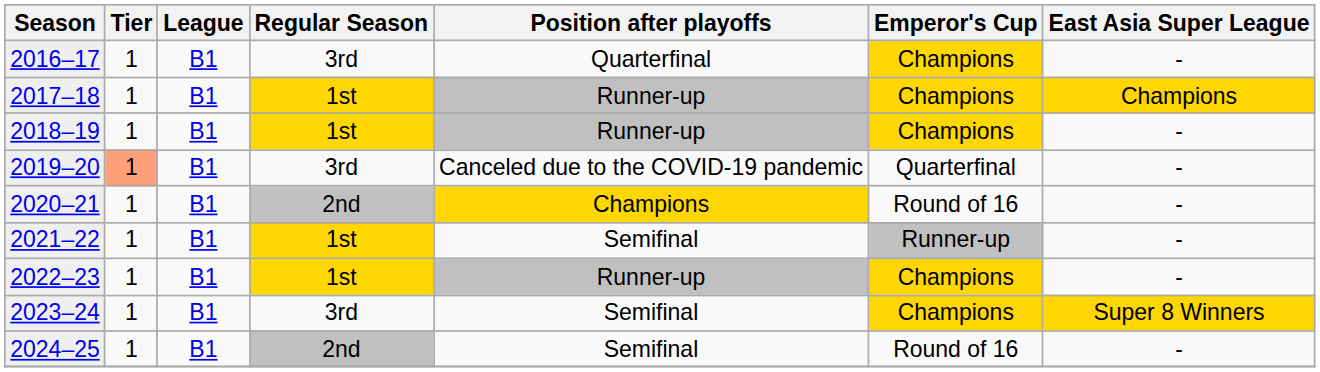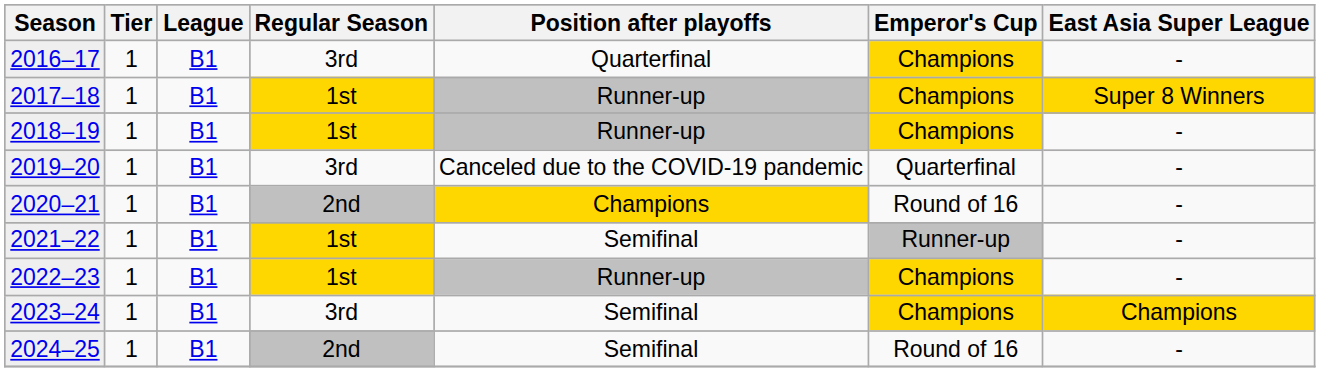 <table class="wikitable" style="font-size:85%;">
 <tr>
 <th>Season</th>
 <th>Tier</th>
 <th>League</th>
 <th>Regular Season</th>
 <th>Position after playoffs</th>
 <th>Emperor's Cup</th>
 <th>East Asia Super League</th>
 </tr>
 <tr>
 <td style="background:#efefef;"><a href='#'>2016–17</a></td>
 <td align="center">1</td>
 <td align="center"><a href='#'>B1</a></td>
 <td align="center">3rd</td>
 <td align="center">Quarterfinal</td>
 <td style="background:gold" align="center">Champions</td>
 <td align="center">-</td>
 </tr>
 <tr>
 <td style="background:#efefef;"><a href='#'>2017–18</a></td>
 <td align="center">1</td>
 <td align="center"><a href='#'>B1</a></td>
 <td style="background:gold" align="center">1st</td>
 <td style="background:silver"align="center">Runner-up</td>
 <td style="background:gold" align="center">Champions</td>
-<td style="background:gold" align="center">Champions</td>
+<td style="background:gold" align="center">Super 8 Winners</td>
 </tr>
 <tr>
 <td style="background:#efefef;"><a href='#'>2018–19</a></td>
 <td align="center">1</td>
 <td align="center"><a href='#'>B1</a></td>
 <td style="background:gold" align="center">1st</td>
 <td style="background:silver"align="center">Runner-up</td>
 <td style="background:gold" align="center">Champions</td>
 <td align="center">-</td>
 </tr>
 <tr>
 <td style="background:#efefef;"><a href='#'>2019–20</a></td>
-<td align="center" style="background: lightsalmon;">1</td>
+<td align="center">1</td>
 <td align="center"><a href='#'>B1</a></td>
 <td align="center">3rd</td>
 <td align="center">Canceled due to the COVID-19 pandemic</td>
 <td align="center">Quarterfinal</td>
 <td align="center">-</td>
 </tr>
 <tr>
 <td style="background:#efefef;"><a href='#'>2020–21</a></td>
 <td align="center">1</td>
 <td align="center"><a href='#'>B1</a></td>
 <td style="background:silver" align="center">2nd</td>
 <td style="background:gold" align="center">Champions</td>
 <td align="center">Round of 16</td>
 <td align="center">-</td>
 </tr>
 <tr>
 <td style="background:#efefef;"><a href='#'>2021–22</a></td>
 <td align="center">1</td>
 <td align="center"><a href='#'>B1</a></td>
 <td style="background:gold" align="center">1st</td>
 <td align="center">Semifinal</td>
 <td style="background:silver"align="center">Runner-up</td>
 <td align="center">-</td>
 </tr>
 <tr>
 <td style="background:#efefef;"><a href='#'>2022–23</a></td>
 <td align="center">1</td>
 <td align="center"><a href='#'>B1</a></td>
 <td style="background:gold" align="center">1st</td>
 <td style="background:silver"align="center">Runner-up</td>
 <td style="background:gold" align="center">Champions</td>
 <td align="center">-</td>
 </tr>
 <tr>
 <td style="background:#efefef;"><a href='#'>2023–24</a></td>
 <td align="center">1</td>
 <td align="center"><a href='#'>B1</a></td>
 <td align="center">3rd</td>
 <td align="center">Semifinal</td>
 <td style="background:gold" align="center">Champions</td>
-<td style="background:gold" align="center">Super 8 Winners</td>
+<td style="background:gold" align="center">Champions</td>
 </tr>
 <tr>
 <td style="background:#efefef;"><a href='#'>2024–25</a></td>
 <td align="center">1</td>
 <td align="center"><a href='#'>B1</a></td>
 <td style="background:silver" align="center">2nd</td>
 <td align="center">Semifinal</td>
 <td align="center">Round of 16</td>
 <td align="center">-</td>
 </tr>
 <tr>
 </tr>
 </table>
